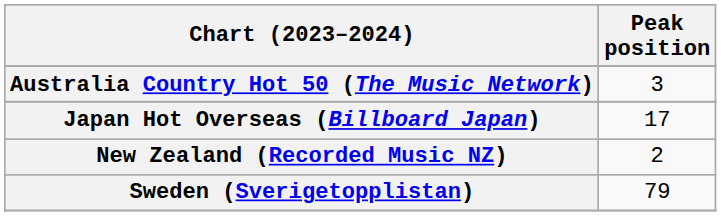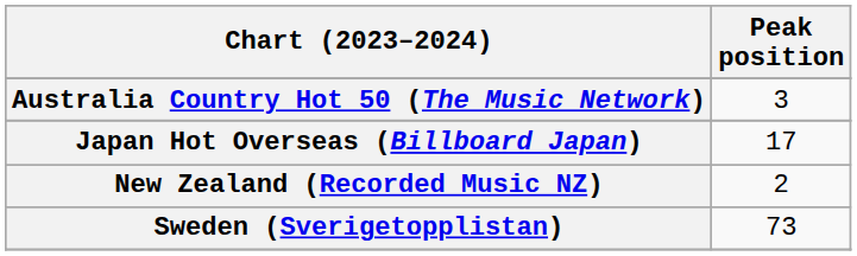 <table class="wikitable sortable plainrowheaders" style="text-align:center">
 <tr>
 <th scope="col">Chart (2023–2024)</th>
 <th scope="col">Peak<br>position</th>
 </tr>
 <tr>
 </tr>
 <tr>
 <th scope="row">Australia <a href='#'>Country Hot 50</a> (<em><a href='#'>The Music Network</a></em>)</th>
 <td>3</td>
 </tr>
 <tr>
 </tr>
 <tr>
 </tr>
 <tr>
 </tr>
 <tr>
 </tr>
 <tr>
 </tr>
 <tr>
 </tr>
 <tr>
 <th scope="row">Japan Hot Overseas (<em><a href='#'>Billboard Japan</a></em>)</th>
 <td>17</td>
 </tr>
 <tr>
 <th scope="row">New Zealand (<a href='#'>Recorded Music NZ</a>)</th>
 <td>2</td>
 </tr>
 <tr>
 <th scope="row">Sweden (<a href='#'>Sverigetopplistan</a>)</th>
-<td>79</td>
+<td>73</td>
 </tr>
 <tr>
 </tr>
 <tr>
 </tr>
 <tr>
 </tr>
 <tr>
 </tr>
 <tr>
 </tr>
 <tr>
 </tr>
 <tr>
 </tr>
 </table>
